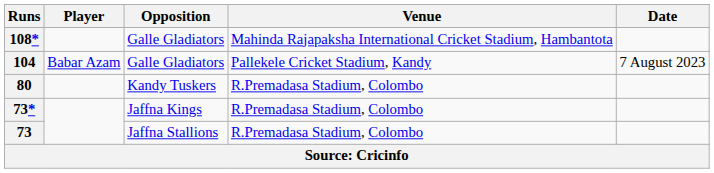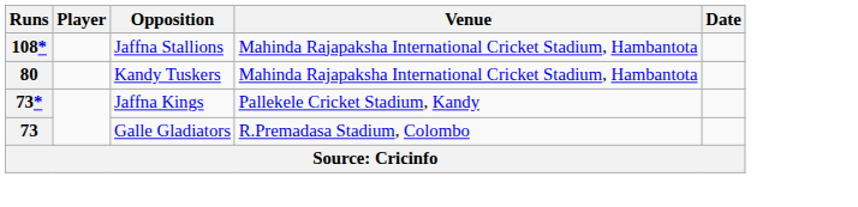 <table class="wikitable">
 <tr>
 <th>Runs</th>
 <th>Player</th>
 <th>Opposition</th>
 <th>Venue</th>
 <th>Date</th>
 </tr>
 <tr>
 <th>108<a href='#'>*</a></th>
 <td></td>
-<td><a href='#'>Galle Gladiators</a></td>
+<td><a href='#'>Jaffna Stallions</a></td>
 <td><a href='#'>Mahinda Rajapaksha International Cricket Stadium</a>, <a href='#'>Hambantota</a></td>
 <td></td>
-</tr>
-<tr>
-<th>104</th>
-<td><a href='#'>Babar Azam</a></td>
-<td><a href='#'>Galle Gladiators</a></td>
-<td><a href='#'>Pallekele Cricket Stadium</a>, <a href='#'>Kandy</a></td>
-<td>7 August 2023</td>
 </tr>
 <tr>
 <th>80</th>
 <td></td>
 <td><a href='#'>Kandy Tuskers</a></td>
-<td><a href='#'>R.Premadasa Stadium</a>, <a href='#'>Colombo</a></td>
+<td><a href='#'>Mahinda Rajapaksha International Cricket Stadium</a>, <a href='#'>Hambantota</a></td>
 <td></td>
 </tr>
 <tr>
 <th>73<a href='#'>*</a></th>
 <td rowspan="2"></td>
 <td><a href='#'>Jaffna Kings</a></td>
-<td><a href='#'>R.Premadasa Stadium</a>, <a href='#'>Colombo</a></td>
+<td><a href='#'>Pallekele Cricket Stadium</a>, <a href='#'>Kandy</a></td>
 <td></td>
 </tr>
 <tr>
 <th>73</th>
-<td><a href='#'>Jaffna Stallions</a></td>
+<td><a href='#'>Galle Gladiators</a></td>
 <td><a href='#'>R.Premadasa Stadium</a>, <a href='#'>Colombo</a></td>
 <td></td>
 </tr>
 <tr>
 <th colspan="5">Source: Cricinfo</th>
 </tr>
 </table>
